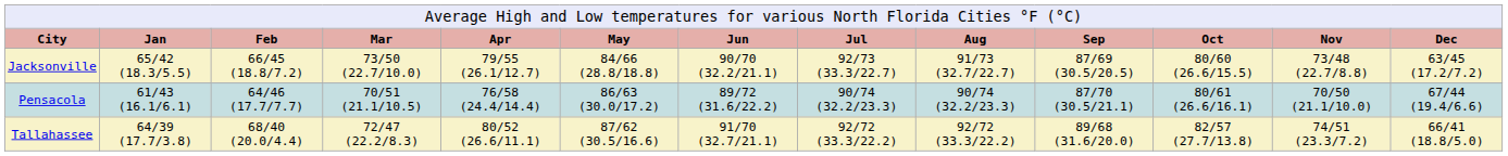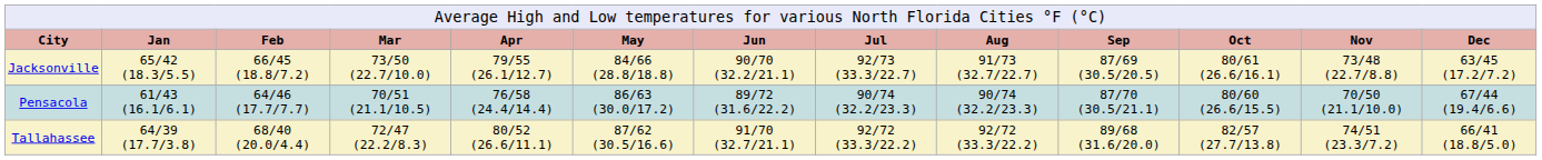 <table class="wikitable" style="text-align:center;margin:1em auto;">
 <tr>
 <td colspan="13" style="text-align:center;font-size:120%;background:#E8EAFA;">Average High and Low temperatures for various North Florida Cities °F (°C)</td>
 </tr>
 <tr style="background:#e5afaa; color:#000">
 <td><strong>City</strong></td>
 <td><strong>Jan</strong></td>
 <td><strong>Feb</strong></td>
 <td><strong>Mar</strong></td>
 <td><strong>Apr</strong></td>
 <td><strong>May</strong></td>
 <td><strong>Jun</strong></td>
 <td><strong>Jul</strong></td>
 <td><strong>Aug</strong></td>
 <td><strong>Sep</strong></td>
 <td><strong>Oct</strong></td>
 <td><strong>Nov</strong></td>
 <td><strong>Dec</strong></td>
 </tr>
 <tr style="background:#f8f3ca; color:#000">
 <td><a href='#'>Jacksonville</a></td>
 <td>65/42 (18.3/5.5)</td>
 <td>66/45 (18.8/7.2)</td>
 <td>73/50 (22.7/10.0)</td>
 <td>79/55 (26.1/12.7)</td>
 <td>84/66 (28.8/18.8)</td>
 <td>90/70 (32.2/21.1)</td>
 <td>92/73 (33.3/22.7)</td>
 <td>91/73 (32.7/22.7)</td>
 <td>87/69 (30.5/20.5)</td>
-<td>80/60 (26.6/15.5)</td>
+<td>80/61 (26.6/16.1)</td>
 <td>73/48 (22.7/8.8)</td>
 <td>63/45 (17.2/7.2)</td>
 </tr>
 <tr style="background:#c5dfe1; color:#000">
 <td><a href='#'>Pensacola</a></td>
 <td>61/43 (16.1/6.1)</td>
 <td>64/46 (17.7/7.7)</td>
 <td>70/51 (21.1/10.5)</td>
 <td>76/58 (24.4/14.4)</td>
 <td>86/63 (30.0/17.2)</td>
 <td>89/72 (31.6/22.2)</td>
 <td>90/74 (32.2/23.3)</td>
 <td>90/74 (32.2/23.3)</td>
 <td>87/70 (30.5/21.1)</td>
-<td>80/61 (26.6/16.1)</td>
+<td>80/60 (26.6/15.5)</td>
 <td>70/50 (21.1/10.0)</td>
 <td>67/44 (19.4/6.6)</td>
 </tr>
 <tr style="background:#f8f3ca; color:#000">
 <td><a href='#'>Tallahassee</a></td>
 <td>64/39 (17.7/3.8)</td>
 <td>68/40 (20.0/4.4)</td>
 <td>72/47 (22.2/8.3)</td>
 <td>80/52 (26.6/11.1)</td>
 <td>87/62 (30.5/16.6)</td>
 <td>91/70 (32.7/21.1)</td>
 <td>92/72 (33.3/22.2)</td>
 <td>92/72 (33.3/22.2)</td>
 <td>89/68 (31.6/20.0)</td>
 <td>82/57 (27.7/13.8)</td>
 <td>74/51 (23.3/7.2)</td>
 <td>66/41 (18.8/5.0)</td>
 </tr>
 </table>
